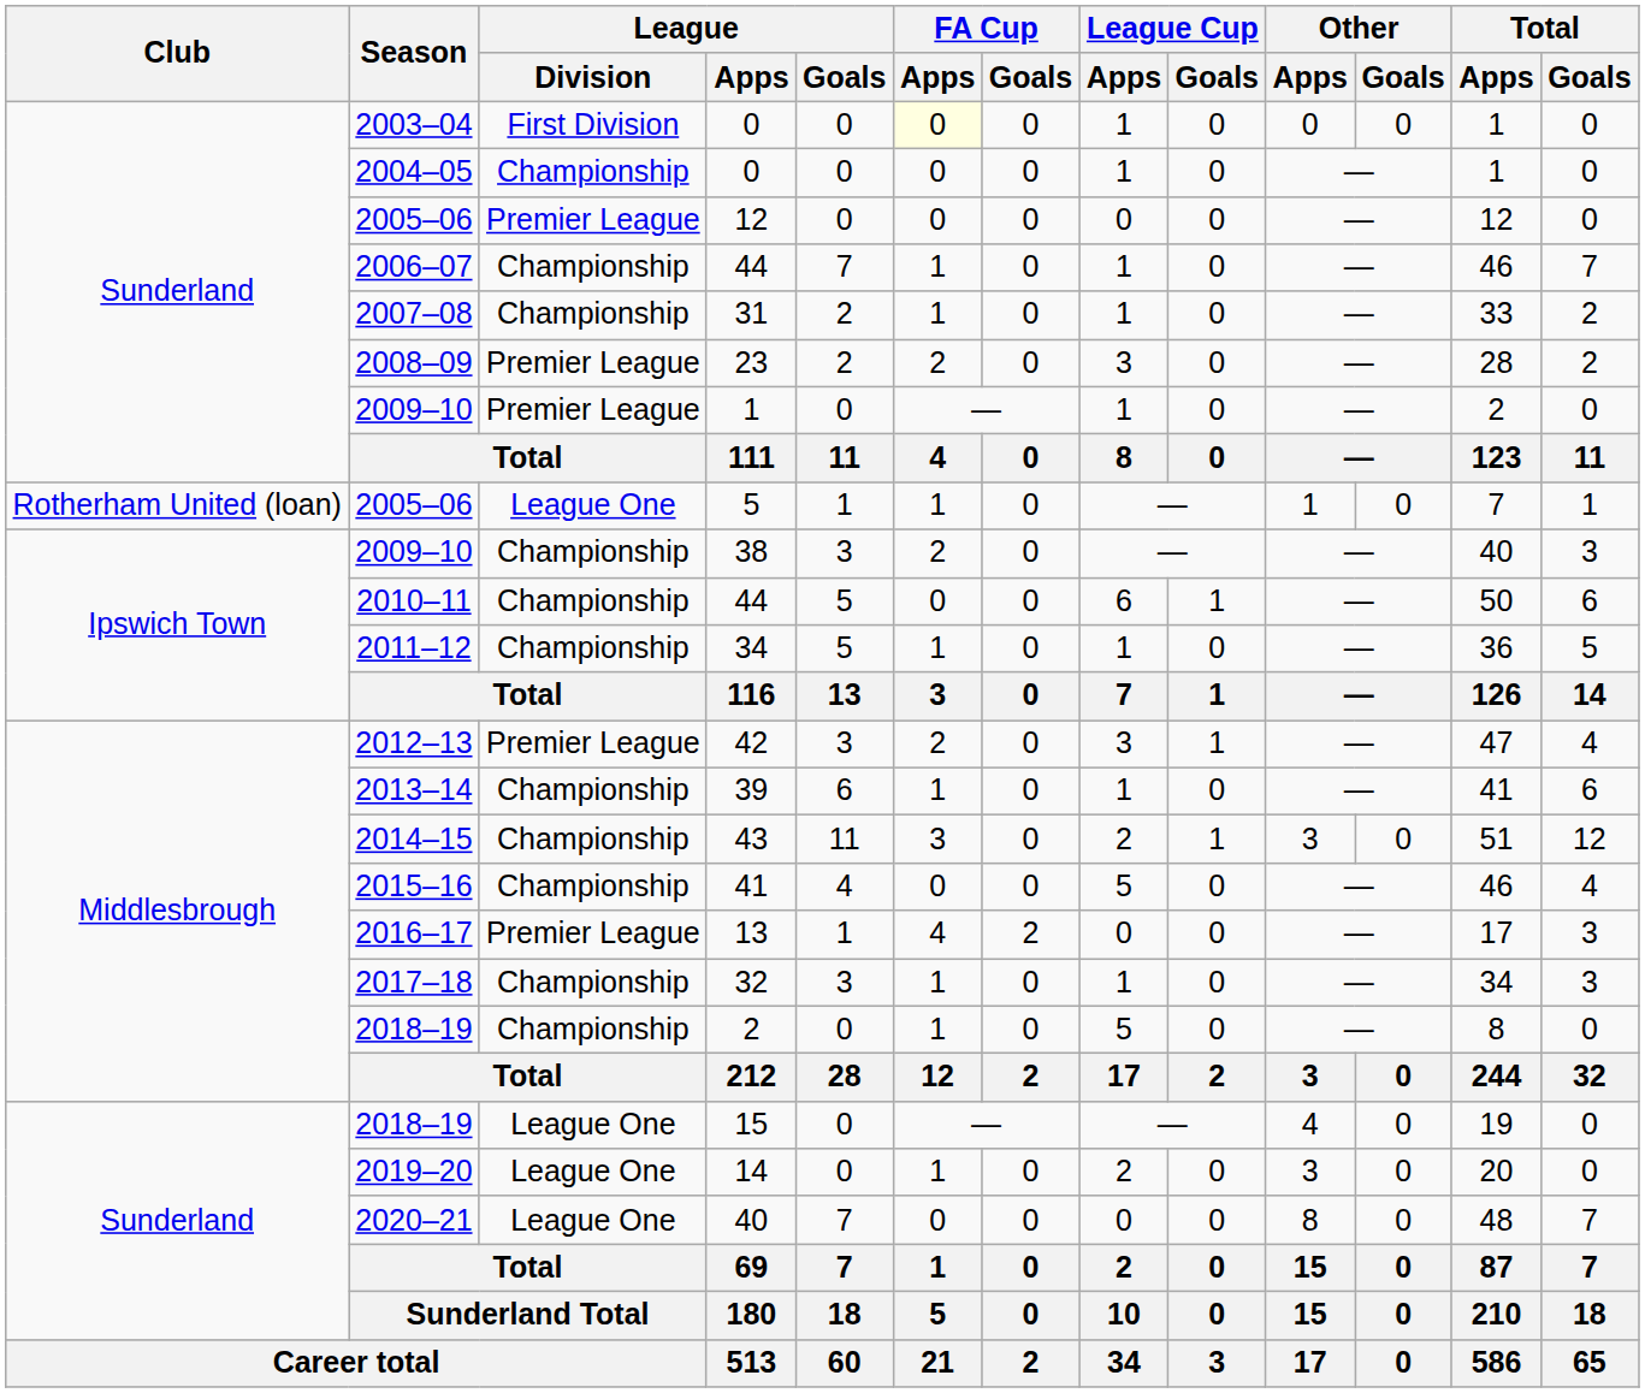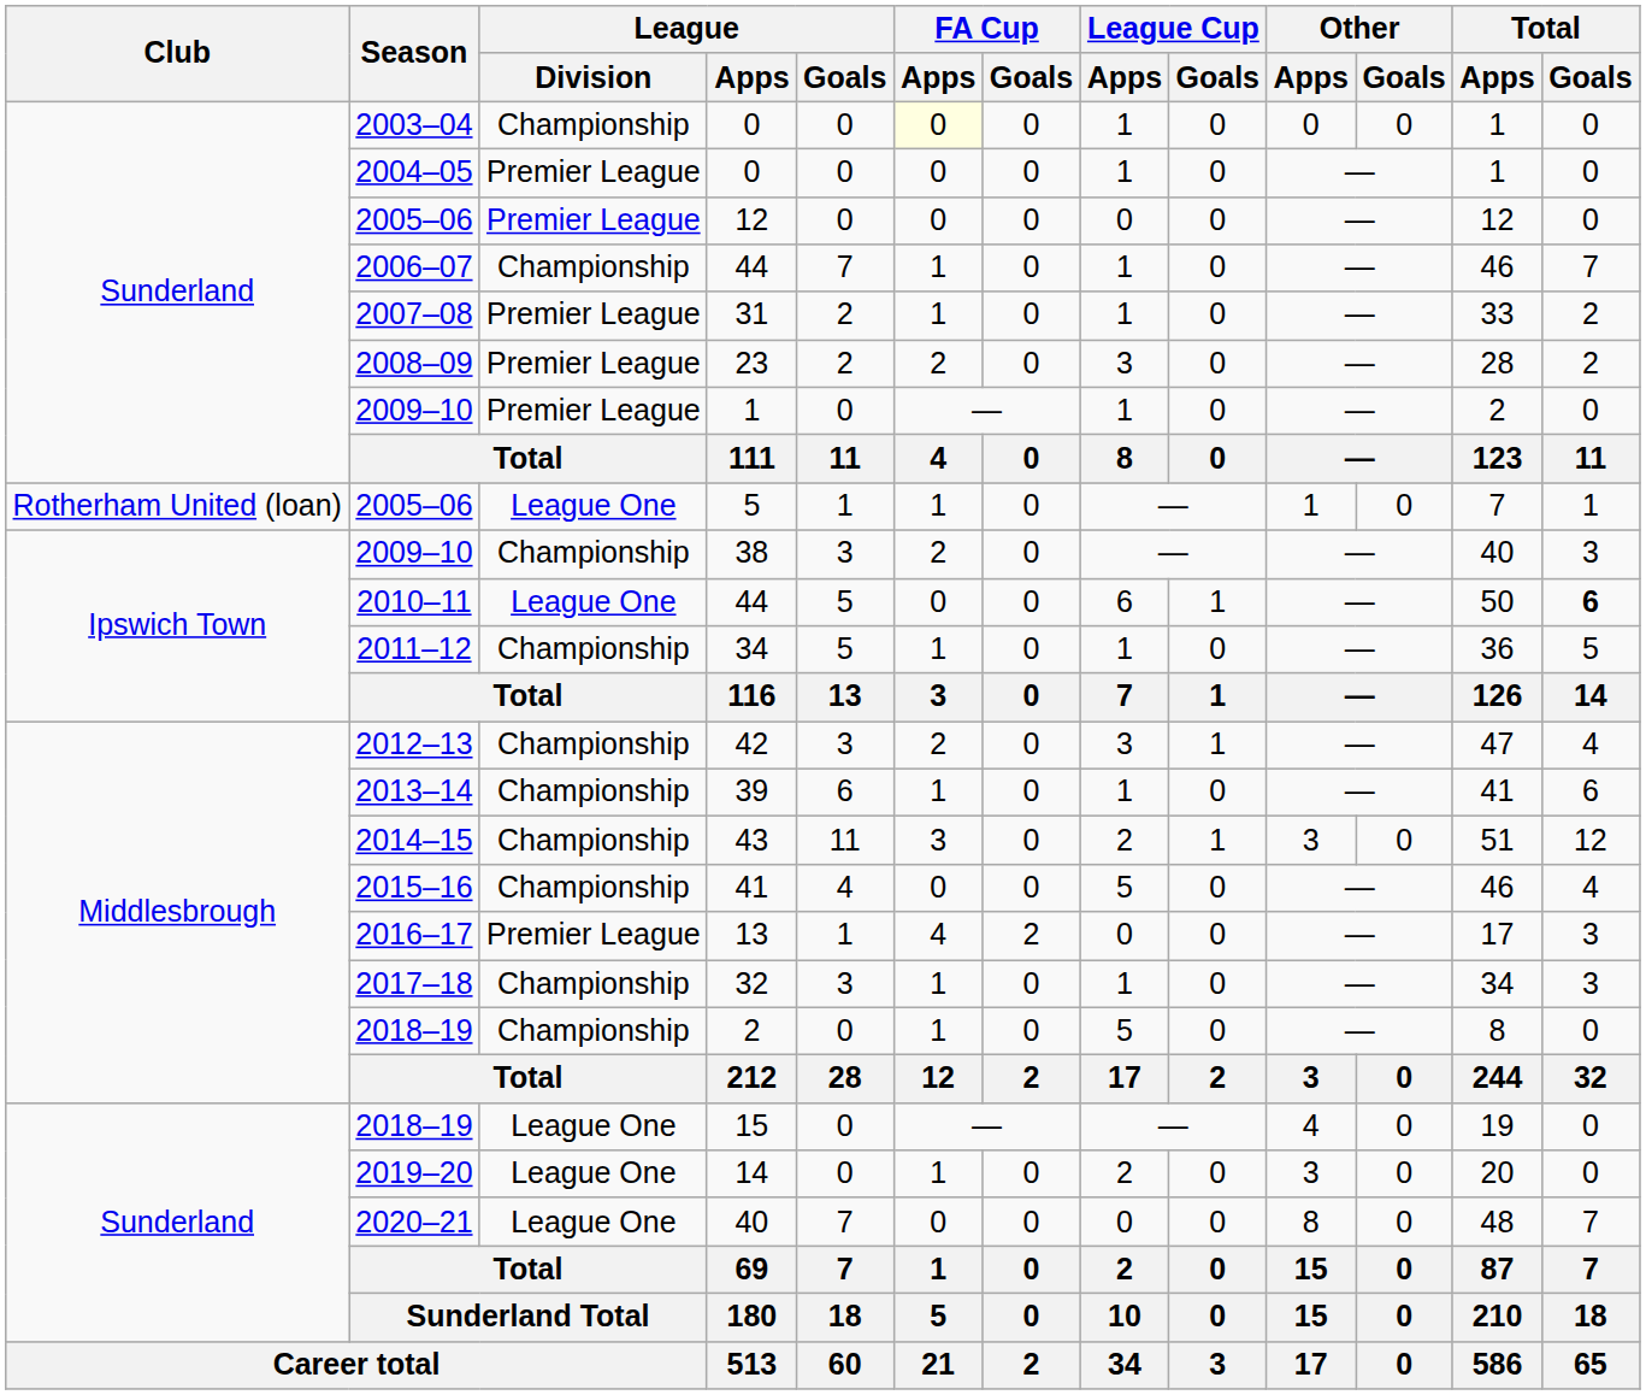 <table class=wikitable style="text-align:center">
 <tr>
 <th rowspan=2>Club</th>
 <th rowspan=2>Season</th>
 <th colspan=3>League</th>
 <th colspan=2><a href='#'>FA Cup</a></th>
 <th colspan=2><a href='#'>League Cup</a></th>
 <th colspan=2>Other</th>
 <th colspan=2>Total</th>
 </tr>
 <tr>
 <th>Division</th>
 <th>Apps</th>
 <th>Goals</th>
 <th>Apps</th>
 <th>Goals</th>
 <th>Apps</th>
 <th>Goals</th>
 <th>Apps</th>
 <th>Goals</th>
 <th>Apps</th>
 <th>Goals</th>
 </tr>
 <tr>
 <td rowspan=8><a href='#'>Sunderland</a></td>
 <td><a href='#'>2003–04</a></td>
-<td><a href='#'>First Division</a></td>
+<td>Championship</td>
 <td>0</td>
 <td>0</td>
 <td style="background: lightyellow;">0</td>
 <td>0</td>
 <td>1</td>
 <td>0</td>
 <td>0</td>
 <td>0</td>
 <td>1</td>
 <td>0</td>
 </tr>
 <tr>
 <td><a href='#'>2004–05</a></td>
-<td><a href='#'>Championship</a></td>
+<td>Premier League</td>
 <td>0</td>
 <td>0</td>
 <td>0</td>
 <td>0</td>
 <td>1</td>
 <td>0</td>
 <td colspan=2>—</td>
 <td>1</td>
 <td>0</td>
 </tr>
 <tr>
 <td><a href='#'>2005–06</a></td>
 <td><a href='#'>Premier League</a></td>
 <td>12</td>
 <td>0</td>
 <td>0</td>
 <td>0</td>
 <td>0</td>
 <td>0</td>
 <td colspan=2>—</td>
 <td>12</td>
 <td>0</td>
 </tr>
 <tr>
 <td><a href='#'>2006–07</a></td>
 <td>Championship</td>
 <td>44</td>
 <td>7</td>
 <td>1</td>
 <td>0</td>
 <td>1</td>
 <td>0</td>
 <td colspan=2>—</td>
 <td>46</td>
 <td>7</td>
 </tr>
 <tr>
 <td><a href='#'>2007–08</a></td>
-<td>Championship</td>
+<td>Premier League</td>
 <td>31</td>
 <td>2</td>
 <td>1</td>
 <td>0</td>
 <td>1</td>
 <td>0</td>
 <td colspan=2>—</td>
 <td>33</td>
 <td>2</td>
 </tr>
 <tr>
 <td><a href='#'>2008–09</a></td>
 <td>Premier League</td>
 <td>23</td>
 <td>2</td>
 <td>2</td>
 <td>0</td>
 <td>3</td>
 <td>0</td>
 <td colspan=2>—</td>
 <td>28</td>
 <td>2</td>
 </tr>
 <tr>
 <td><a href='#'>2009–10</a></td>
 <td>Premier League</td>
 <td>1</td>
 <td>0</td>
 <td colspan=2>—</td>
 <td>1</td>
 <td>0</td>
 <td colspan=2>—</td>
 <td>2</td>
 <td>0</td>
 </tr>
 <tr>
 <th colspan=2>Total</th>
 <th>111</th>
 <th>11</th>
 <th>4</th>
 <th>0</th>
 <th>8</th>
 <th>0</th>
 <th colspan=2>—</th>
 <th>123</th>
 <th>11</th>
 </tr>
 <tr>
 <td><a href='#'>Rotherham United</a> (loan)</td>
 <td><a href='#'>2005–06</a></td>
 <td><a href='#'>League One</a></td>
 <td>5</td>
 <td>1</td>
 <td>1</td>
 <td>0</td>
 <td colspan=2>—</td>
 <td>1</td>
 <td>0</td>
 <td>7</td>
 <td>1</td>
 </tr>
 <tr>
 <td rowspan=4><a href='#'>Ipswich Town</a></td>
 <td><a href='#'>2009–10</a></td>
 <td>Championship</td>
 <td>38</td>
 <td>3</td>
 <td>2</td>
 <td>0</td>
 <td colspan=2>—</td>
 <td colspan=2>—</td>
 <td>40</td>
 <td>3</td>
 </tr>
 <tr>
 <td><a href='#'>2010–11</a></td>
-<td>Championship</td>
+<td><a href='#'>League One</a></td>
 <td>44</td>
 <td>5</td>
 <td>0</td>
 <td>0</td>
 <td>6</td>
 <td>1</td>
 <td colspan=2>—</td>
 <td>50</td>
-<td>6</td>
+<td><strong>6</strong></td>
 </tr>
 <tr>
 <td><a href='#'>2011–12</a></td>
 <td>Championship</td>
 <td>34</td>
 <td>5</td>
 <td>1</td>
 <td>0</td>
 <td>1</td>
 <td>0</td>
 <td colspan=2>—</td>
 <td>36</td>
 <td>5</td>
 </tr>
 <tr>
 <th colspan=2>Total</th>
 <th>116</th>
 <th>13</th>
 <th>3</th>
 <th>0</th>
 <th>7</th>
 <th>1</th>
 <th colspan=2>—</th>
 <th>126</th>
 <th>14</th>
 </tr>
 <tr>
 <td rowspan=8><a href='#'>Middlesbrough</a></td>
 <td><a href='#'>2012–13</a></td>
-<td>Premier League</td>
+<td>Championship</td>
 <td>42</td>
 <td>3</td>
 <td>2</td>
 <td>0</td>
 <td>3</td>
 <td>1</td>
 <td colspan=2>—</td>
 <td>47</td>
 <td>4</td>
 </tr>
 <tr>
 <td><a href='#'>2013–14</a></td>
 <td>Championship</td>
 <td>39</td>
 <td>6</td>
 <td>1</td>
 <td>0</td>
 <td>1</td>
 <td>0</td>
 <td colspan=2>—</td>
 <td>41</td>
 <td>6</td>
 </tr>
 <tr>
 <td><a href='#'>2014–15</a></td>
 <td>Championship</td>
 <td>43</td>
 <td>11</td>
 <td>3</td>
 <td>0</td>
 <td>2</td>
 <td>1</td>
 <td>3</td>
 <td>0</td>
 <td>51</td>
 <td>12</td>
 </tr>
 <tr>
 <td><a href='#'>2015–16</a></td>
 <td>Championship</td>
 <td>41</td>
 <td>4</td>
 <td>0</td>
 <td>0</td>
 <td>5</td>
 <td>0</td>
 <td colspan=2>—</td>
 <td>46</td>
 <td>4</td>
 </tr>
 <tr>
 <td><a href='#'>2016–17</a></td>
 <td>Premier League</td>
 <td>13</td>
 <td>1</td>
 <td>4</td>
 <td>2</td>
 <td>0</td>
 <td>0</td>
 <td colspan=2>—</td>
 <td>17</td>
 <td>3</td>
 </tr>
 <tr>
 <td><a href='#'>2017–18</a></td>
 <td>Championship</td>
 <td>32</td>
 <td>3</td>
 <td>1</td>
 <td>0</td>
 <td>1</td>
 <td>0</td>
 <td colspan=2>—</td>
 <td>34</td>
 <td>3</td>
 </tr>
 <tr>
 <td><a href='#'>2018–19</a></td>
 <td>Championship</td>
 <td>2</td>
 <td>0</td>
 <td>1</td>
 <td>0</td>
 <td>5</td>
 <td>0</td>
 <td colspan=2>—</td>
 <td>8</td>
 <td>0</td>
 </tr>
 <tr>
 <th colspan=2>Total</th>
 <th>212</th>
 <th>28</th>
 <th>12</th>
 <th>2</th>
 <th>17</th>
 <th>2</th>
 <th>3</th>
 <th>0</th>
 <th>244</th>
 <th>32</th>
 </tr>
 <tr>
 <td rowspan="5"><a href='#'>Sunderland</a></td>
 <td><a href='#'>2018–19</a></td>
 <td>League One</td>
 <td>15</td>
 <td>0</td>
 <td colspan=2>—</td>
 <td colspan=2>—</td>
 <td>4</td>
 <td>0</td>
 <td>19</td>
 <td>0</td>
 </tr>
 <tr>
 <td><a href='#'>2019–20</a></td>
 <td>League One</td>
 <td>14</td>
 <td>0</td>
 <td>1</td>
 <td>0</td>
 <td>2</td>
 <td>0</td>
 <td>3</td>
 <td>0</td>
 <td>20</td>
 <td>0</td>
 </tr>
 <tr>
 <td><a href='#'>2020–21</a></td>
 <td>League One</td>
 <td>40</td>
 <td>7</td>
 <td>0</td>
 <td>0</td>
 <td>0</td>
 <td>0</td>
 <td>8</td>
 <td>0</td>
 <td>48</td>
 <td>7</td>
 </tr>
 <tr>
 <th colspan=2>Total</th>
 <th>69</th>
 <th>7</th>
 <th>1</th>
 <th>0</th>
 <th>2</th>
 <th>0</th>
 <th>15</th>
 <th>0</th>
 <th>87</th>
 <th>7</th>
 </tr>
 <tr>
 <th colspan=2>Sunderland Total</th>
 <th>180</th>
 <th>18</th>
 <th>5</th>
 <th>0</th>
 <th>10</th>
 <th>0</th>
 <th>15</th>
 <th>0</th>
 <th>210</th>
 <th>18</th>
 </tr>
 <tr>
 <th colspan=3>Career total</th>
 <th>513</th>
 <th>60</th>
 <th>21</th>
 <th>2</th>
 <th>34</th>
 <th>3</th>
 <th>17</th>
 <th>0</th>
 <th>586</th>
 <th>65</th>
 </tr>
 </table>
